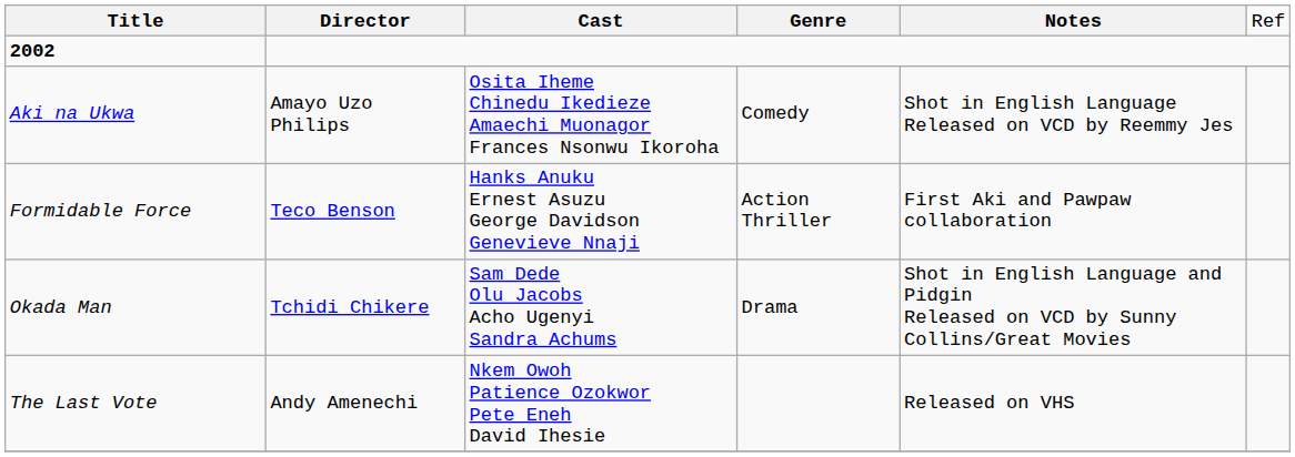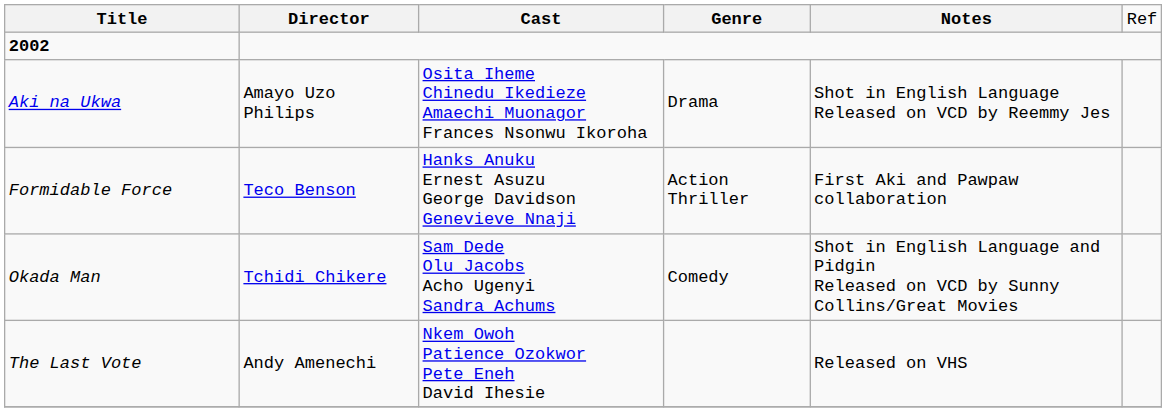 <table class="wikitable" width= "100%">
 <tr>
 <th width=21%>Title</th>
 <th width=16%>Director</th>
 <th width=22%>Cast</th>
 <th width=13%>Genre</th>
 <th width=28%>Notes</th>
 <td>Ref</td>
 </tr>
 <tr>
 <td><strong>2002</strong></td>
 </tr>
 <tr>
 <td><em><a href='#'>Aki na Ukwa</a></em></td>
 <td>Amayo Uzo Philips</td>
 <td><a href='#'>Osita Iheme</a><br><a href='#'>Chinedu Ikedieze</a><br><a href='#'>Amaechi Muonagor</a><br>Frances Nsonwu Ikoroha</td>
-<td>Comedy</td>
+<td>Drama</td>
 <td>Shot in English Language<br>Released on VCD by Reemmy Jes</td>
 <td><br></td>
 </tr>
 <tr>
 <td><em>Formidable Force</em></td>
 <td><a href='#'>Teco Benson</a></td>
 <td><a href='#'>Hanks Anuku</a><br>Ernest Asuzu<br>George Davidson<br><a href='#'>Genevieve Nnaji</a></td>
 <td>Action Thriller</td>
 <td>First Aki and Pawpaw collaboration</td>
 <td></td>
 </tr>
 <tr>
 <td><em>Okada Man</em></td>
 <td><a href='#'>Tchidi Chikere</a></td>
 <td><a href='#'>Sam Dede</a><br><a href='#'>Olu Jacobs</a><br>Acho Ugenyi<br><a href='#'>Sandra Achums</a></td>
-<td>Drama</td>
+<td>Comedy</td>
 <td>Shot in English Language and Pidgin<br>Released on VCD by Sunny Collins/Great Movies</td>
 <td></td>
 </tr>
 <tr>
 <td><em>The Last Vote</em></td>
 <td>Andy Amenechi</td>
 <td><a href='#'>Nkem Owoh</a><br><a href='#'>Patience Ozokwor</a><br><a href='#'>Pete Eneh</a><br>David Ihesie</td>
 <td></td>
 <td>Released on VHS</td>
 <td></td>
 </tr>
 <tr>
 </tr>
 </table>
